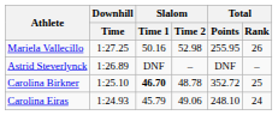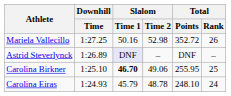 <table class="wikitable" style="font-size:90%">
 <tr>
 <th rowspan="2">Athlete</th>
 <th>Downhill</th>
 <th colspan="2">Slalom</th>
 <th colspan="2">Total</th>
 </tr>
 <tr>
 <th>Time</th>
 <th>Time 1</th>
 <th>Time 2</th>
 <th>Points</th>
 <th>Rank</th>
 </tr>
 <tr>
 <td><a href='#'>Mariela Vallecillo</a></td>
 <td align="center">1:27.25</td>
 <td align="center">50.16</td>
 <td align="center">52.98</td>
-<td align="center">255.95</td>
+<td align="center">352.72</td>
 <td align="center">26</td>
 </tr>
 <tr>
 <td><a href='#'>Astrid Steverlynck</a></td>
 <td align="center">1:26.89</td>
-<td align="center">DNF</td>
+<td align="center" style="background: lavender;">DNF</td>
 <td align="center">–</td>
 <td align="center">DNF</td>
 <td align="center">–</td>
 </tr>
 <tr>
 <td><a href='#'>Carolina Birkner</a></td>
 <td align="center">1:25.10</td>
 <td align="center"><strong>46.70</strong></td>
-<td align="center">48.78</td>
-<td align="center">352.72</td>
+<td align="center">49.06</td>
+<td align="center">255.95</td>
 <td align="center">25</td>
 </tr>
 <tr>
 <td><a href='#'>Carolina Eiras</a></td>
 <td align="center">1:24.93</td>
 <td align="center">45.79</td>
-<td align="center">49.06</td>
+<td align="center">48.78</td>
 <td align="center">248.10</td>
 <td align="center">24</td>
 </tr>
 </table>
